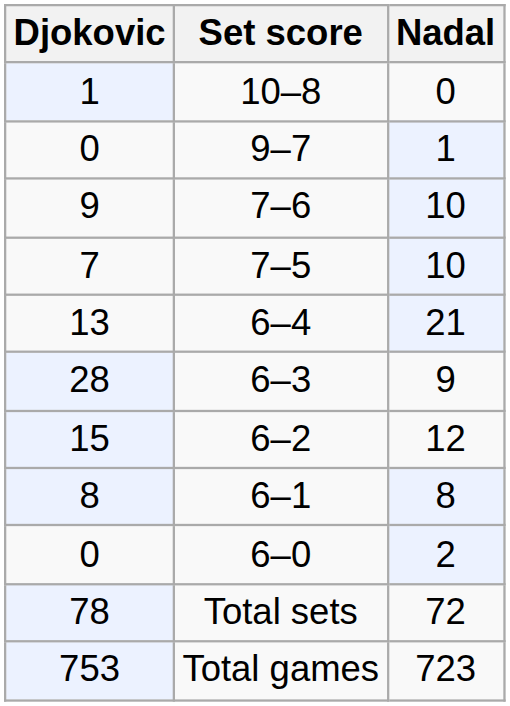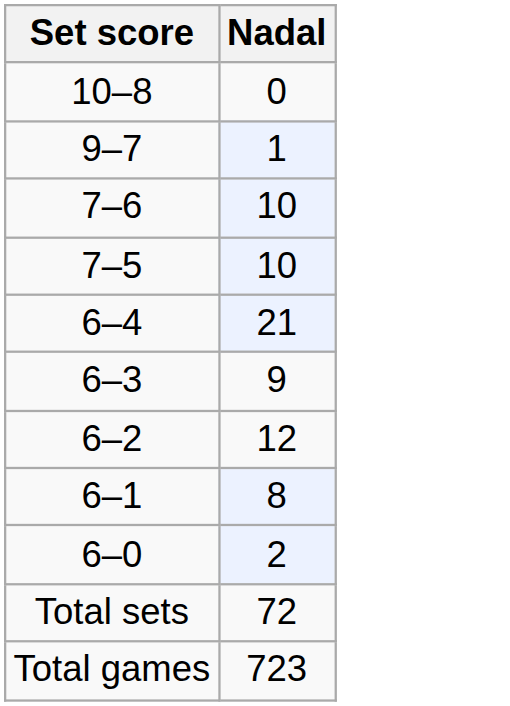 <table class=wikitable style="text-align:center">
 <tr>
-<th>Djokovic</th>
 <th>Set score</th>
 <th>Nadal</th>
 </tr>
 <tr>
-<td style="background:#ecf2ff">1</td>
 <td>10–8</td>
 <td>0</td>
 </tr>
 <tr>
-<td>0</td>
 <td>9–7</td>
 <td style="background:#ecf2ff">1</td>
 </tr>
 <tr>
-<td>9</td>
 <td>7–6</td>
 <td style="background:#ecf2ff">10</td>
 </tr>
 <tr>
-<td>7</td>
 <td>7–5</td>
 <td style="background:#ecf2ff">10</td>
 </tr>
 <tr>
-<td>13</td>
 <td>6–4</td>
 <td style="background:#ecf2ff">21</td>
 </tr>
 <tr>
-<td style="background:#ecf2ff">28</td>
 <td>6–3</td>
 <td>9</td>
 </tr>
 <tr>
-<td style="background:#ecf2ff">15</td>
 <td>6–2</td>
 <td>12</td>
 </tr>
 <tr>
-<td style="background:#ecf2ff">8</td>
 <td>6–1</td>
 <td style="background:#ecf2ff">8</td>
 </tr>
 <tr>
-<td>0</td>
 <td>6–0</td>
 <td style="background:#ecf2ff">2</td>
 </tr>
 <tr>
-<td style="background:#ecf2ff">78</td>
 <td>Total sets</td>
 <td>72</td>
 </tr>
 <tr>
-<td style="background:#ecf2ff">753</td>
 <td>Total games</td>
 <td>723</td>
 </tr>
 </table>
